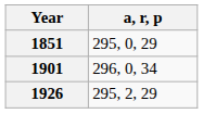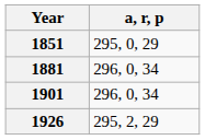 <table class="wikitable" style="margin:0 0 0 3em; border:1px solid darkgrey;">
 <tr>
 <th style="width:75px;">Year</th>
 <th style="width:100px;">a, r, p</th>
 </tr>
 <tr>
 <th>1851</th>
 <td>295, 0, 29 </td>
 </tr>
 <tr>
+<th>1881</th>
+<td>296, 0, 34 </td>
+</tr>
+<tr>
 <th>1901</th>
 <td>296, 0, 34 </td>
 </tr>
 <tr>
 <th>1926</th>
 <td>295, 2, 29 </td>
 </tr>
 </table>
